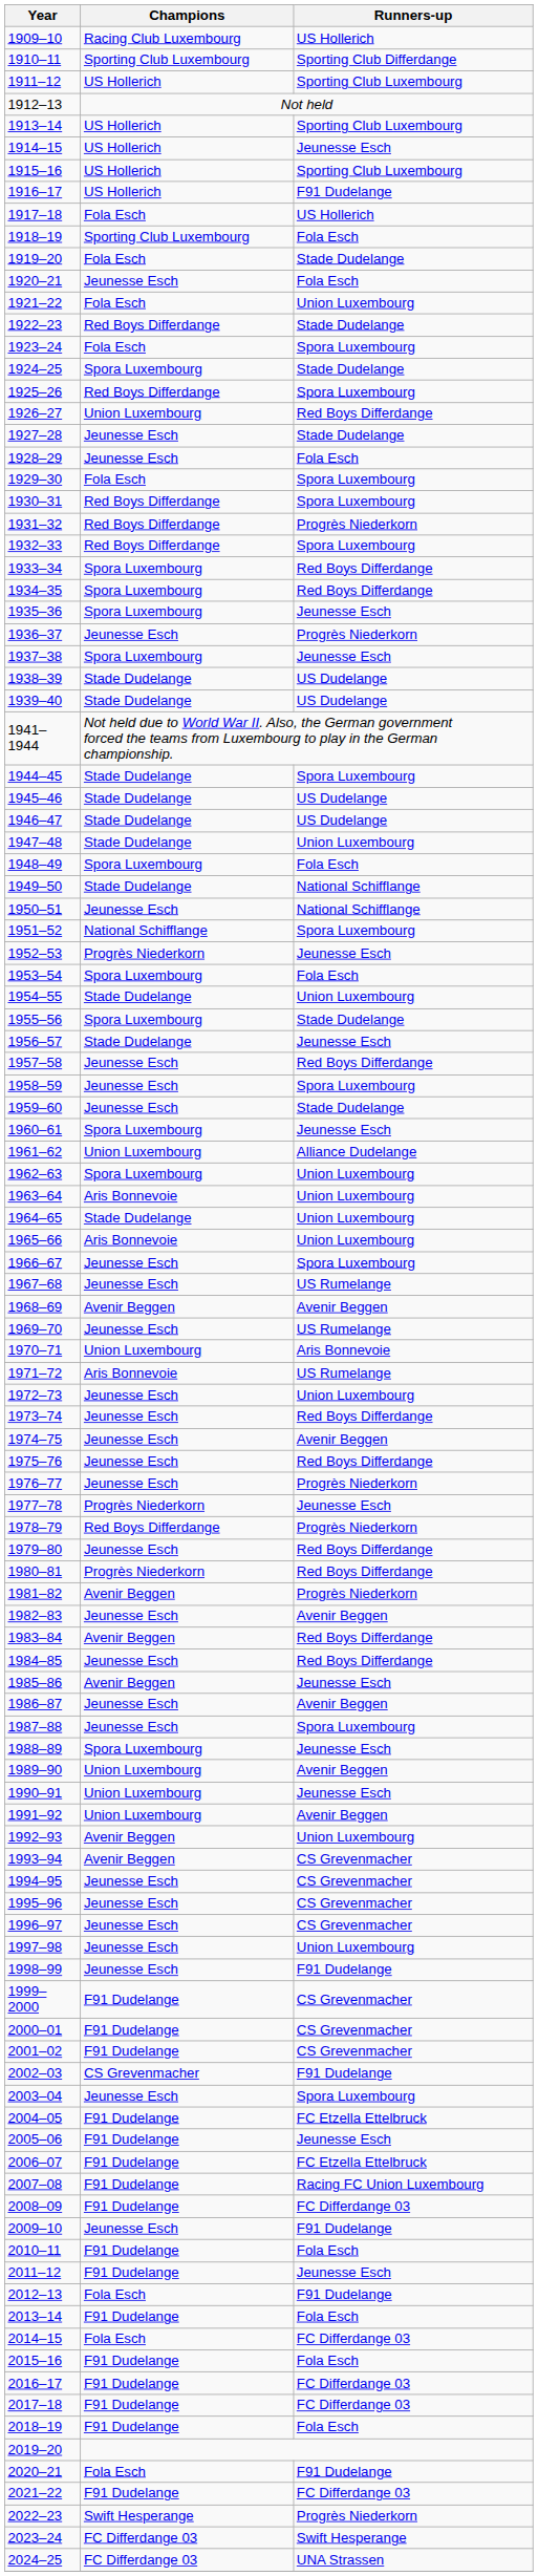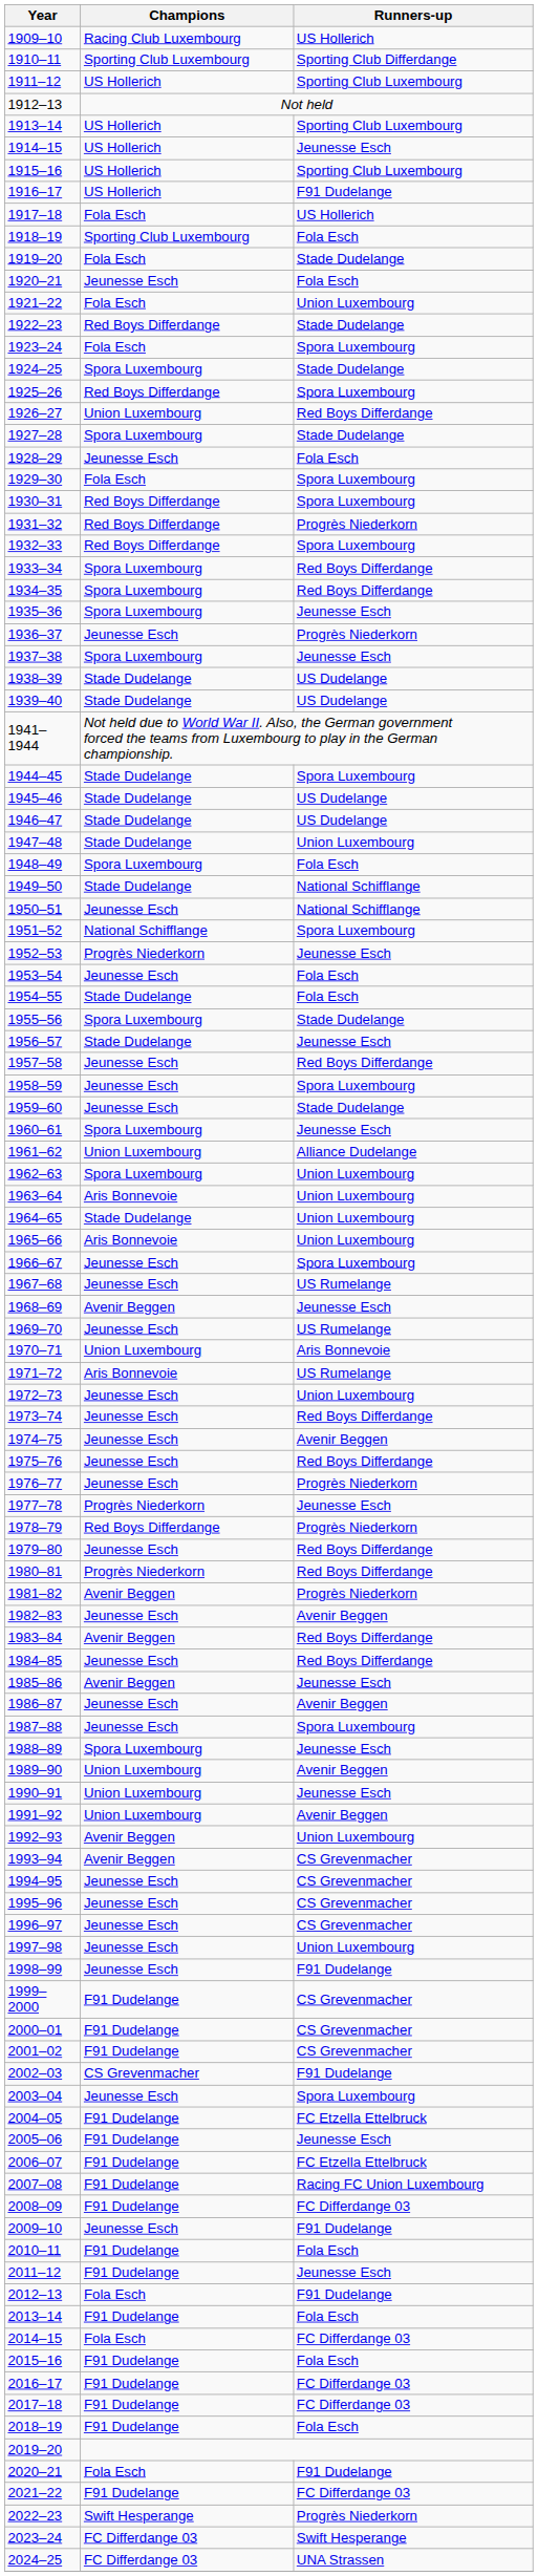 <table class="wikitable sticky-header">
 <tr>
 <th>Year</th>
 <th>Champions</th>
 <th>Runners-up</th>
 </tr>
 <tr>
 <td><a href='#'>1909–10</a></td>
 <td><a href='#'>Racing Club Luxembourg</a></td>
 <td><a href='#'>US Hollerich</a></td>
 </tr>
 <tr>
 <td><a href='#'>1910–11</a></td>
 <td><a href='#'>Sporting Club Luxembourg</a></td>
 <td><a href='#'>Sporting Club Differdange</a></td>
 </tr>
 <tr>
 <td><a href='#'>1911–12</a></td>
 <td><a href='#'>US Hollerich</a></td>
 <td><a href='#'>Sporting Club Luxembourg</a></td>
 </tr>
 <tr>
 <td>1912–13</td>
 <td colspan=2 style="text-align:center;"><em>Not held</em></td>
 </tr>
 <tr>
 <td><a href='#'>1913–14</a></td>
 <td><a href='#'>US Hollerich</a></td>
 <td><a href='#'>Sporting Club Luxembourg</a></td>
 </tr>
 <tr>
 <td><a href='#'>1914–15</a></td>
 <td><a href='#'>US Hollerich</a></td>
 <td><a href='#'>Jeunesse Esch</a></td>
 </tr>
 <tr>
 <td><a href='#'>1915–16</a></td>
 <td><a href='#'>US Hollerich</a></td>
 <td><a href='#'>Sporting Club Luxembourg</a></td>
 </tr>
 <tr>
 <td><a href='#'>1916–17</a></td>
 <td><a href='#'>US Hollerich</a></td>
 <td><a href='#'>F91 Dudelange</a></td>
 </tr>
 <tr>
 <td><a href='#'>1917–18</a></td>
 <td><a href='#'>Fola Esch</a></td>
 <td><a href='#'>US Hollerich</a></td>
 </tr>
 <tr>
 <td><a href='#'>1918–19</a></td>
 <td><a href='#'>Sporting Club Luxembourg</a></td>
 <td><a href='#'>Fola Esch</a></td>
 </tr>
 <tr>
 <td><a href='#'>1919–20</a></td>
 <td><a href='#'>Fola Esch</a></td>
 <td><a href='#'>Stade Dudelange</a></td>
 </tr>
 <tr>
 <td><a href='#'>1920–21</a></td>
 <td><a href='#'>Jeunesse Esch</a></td>
 <td><a href='#'>Fola Esch</a></td>
 </tr>
 <tr>
 <td><a href='#'>1921–22</a></td>
 <td><a href='#'>Fola Esch</a></td>
 <td><a href='#'>Union Luxembourg</a></td>
 </tr>
 <tr>
 <td><a href='#'>1922–23</a></td>
 <td><a href='#'>Red Boys Differdange</a></td>
 <td><a href='#'>Stade Dudelange</a></td>
 </tr>
 <tr>
 <td><a href='#'>1923–24</a></td>
 <td><a href='#'>Fola Esch</a></td>
 <td><a href='#'>Spora Luxembourg</a></td>
 </tr>
 <tr>
 <td><a href='#'>1924–25</a></td>
 <td><a href='#'>Spora Luxembourg</a></td>
 <td><a href='#'>Stade Dudelange</a></td>
 </tr>
 <tr>
 <td><a href='#'>1925–26</a></td>
 <td><a href='#'>Red Boys Differdange</a></td>
 <td><a href='#'>Spora Luxembourg</a></td>
 </tr>
 <tr>
 <td><a href='#'>1926–27</a></td>
 <td><a href='#'>Union Luxembourg</a></td>
 <td><a href='#'>Red Boys Differdange</a></td>
 </tr>
 <tr>
 <td><a href='#'>1927–28</a></td>
-<td><a href='#'>Jeunesse Esch</a></td>
+<td><a href='#'>Spora Luxembourg</a></td>
 <td><a href='#'>Stade Dudelange</a></td>
 </tr>
 <tr>
 <td><a href='#'>1928–29</a></td>
 <td><a href='#'>Jeunesse Esch</a></td>
 <td><a href='#'>Fola Esch</a></td>
 </tr>
 <tr>
 <td><a href='#'>1929–30</a></td>
 <td><a href='#'>Fola Esch</a></td>
 <td><a href='#'>Spora Luxembourg</a></td>
 </tr>
 <tr>
 <td><a href='#'>1930–31</a></td>
 <td><a href='#'>Red Boys Differdange</a></td>
 <td><a href='#'>Spora Luxembourg</a></td>
 </tr>
 <tr>
 <td><a href='#'>1931–32</a></td>
 <td><a href='#'>Red Boys Differdange</a></td>
 <td><a href='#'>Progrès Niederkorn</a></td>
 </tr>
 <tr>
 <td><a href='#'>1932–33</a></td>
 <td><a href='#'>Red Boys Differdange</a></td>
 <td><a href='#'>Spora Luxembourg</a></td>
 </tr>
 <tr>
 <td><a href='#'>1933–34</a></td>
 <td><a href='#'>Spora Luxembourg</a></td>
 <td><a href='#'>Red Boys Differdange</a></td>
 </tr>
 <tr>
 <td><a href='#'>1934–35</a></td>
 <td><a href='#'>Spora Luxembourg</a></td>
 <td><a href='#'>Red Boys Differdange</a></td>
 </tr>
 <tr>
 <td><a href='#'>1935–36</a></td>
 <td><a href='#'>Spora Luxembourg</a></td>
 <td><a href='#'>Jeunesse Esch</a></td>
 </tr>
 <tr>
 <td><a href='#'>1936–37</a></td>
 <td><a href='#'>Jeunesse Esch</a></td>
 <td><a href='#'>Progrès Niederkorn</a></td>
 </tr>
 <tr>
 <td><a href='#'>1937–38</a></td>
 <td><a href='#'>Spora Luxembourg</a></td>
 <td><a href='#'>Jeunesse Esch</a></td>
 </tr>
 <tr>
 <td><a href='#'>1938–39</a></td>
 <td><a href='#'>Stade Dudelange</a></td>
 <td><a href='#'>US Dudelange</a></td>
 </tr>
 <tr>
 <td><a href='#'>1939–40</a></td>
 <td><a href='#'>Stade Dudelange</a></td>
 <td><a href='#'>US Dudelange</a></td>
 </tr>
 <tr>
 <td>1941–1944</td>
 <td colspan=2><em>Not held due to <a href='#'>World War II</a>. Also, the German government<br> forced the teams from Luxembourg to play in the German championship.</em></td>
 </tr>
 <tr>
 <td><a href='#'>1944–45</a></td>
 <td><a href='#'>Stade Dudelange</a></td>
 <td><a href='#'>Spora Luxembourg</a></td>
 </tr>
 <tr>
 <td><a href='#'>1945–46</a></td>
 <td><a href='#'>Stade Dudelange</a></td>
 <td><a href='#'>US Dudelange</a></td>
 </tr>
 <tr>
 <td><a href='#'>1946–47</a></td>
 <td><a href='#'>Stade Dudelange</a></td>
 <td><a href='#'>US Dudelange</a></td>
 </tr>
 <tr>
 <td><a href='#'>1947–48</a></td>
 <td><a href='#'>Stade Dudelange</a></td>
 <td><a href='#'>Union Luxembourg</a></td>
 </tr>
 <tr>
 <td><a href='#'>1948–49</a></td>
 <td><a href='#'>Spora Luxembourg</a></td>
 <td><a href='#'>Fola Esch</a></td>
 </tr>
 <tr>
 <td><a href='#'>1949–50</a></td>
 <td><a href='#'>Stade Dudelange</a></td>
 <td><a href='#'>National Schifflange</a></td>
 </tr>
 <tr>
 <td><a href='#'>1950–51</a></td>
 <td><a href='#'>Jeunesse Esch</a></td>
 <td><a href='#'>National Schifflange</a></td>
 </tr>
 <tr>
 <td><a href='#'>1951–52</a></td>
 <td><a href='#'>National Schifflange</a></td>
 <td><a href='#'>Spora Luxembourg</a></td>
 </tr>
 <tr>
 <td><a href='#'>1952–53</a></td>
 <td><a href='#'>Progrès Niederkorn</a></td>
 <td><a href='#'>Jeunesse Esch</a></td>
 </tr>
 <tr>
 <td><a href='#'>1953–54</a></td>
-<td><a href='#'>Spora Luxembourg</a></td>
+<td><a href='#'>Jeunesse Esch</a></td>
 <td><a href='#'>Fola Esch</a></td>
 </tr>
 <tr>
 <td><a href='#'>1954–55</a></td>
 <td><a href='#'>Stade Dudelange</a></td>
-<td><a href='#'>Union Luxembourg</a></td>
+<td><a href='#'>Fola Esch</a></td>
 </tr>
 <tr>
 <td><a href='#'>1955–56</a></td>
 <td><a href='#'>Spora Luxembourg</a></td>
 <td><a href='#'>Stade Dudelange</a></td>
 </tr>
 <tr>
 <td><a href='#'>1956–57</a></td>
 <td><a href='#'>Stade Dudelange</a></td>
 <td><a href='#'>Jeunesse Esch</a></td>
 </tr>
 <tr>
 <td><a href='#'>1957–58</a></td>
 <td><a href='#'>Jeunesse Esch</a></td>
 <td><a href='#'>Red Boys Differdange</a></td>
 </tr>
 <tr>
 <td><a href='#'>1958–59</a></td>
 <td><a href='#'>Jeunesse Esch</a></td>
 <td><a href='#'>Spora Luxembourg</a></td>
 </tr>
 <tr>
 <td><a href='#'>1959–60</a></td>
 <td><a href='#'>Jeunesse Esch</a></td>
 <td><a href='#'>Stade Dudelange</a></td>
 </tr>
 <tr>
 <td><a href='#'>1960–61</a></td>
 <td><a href='#'>Spora Luxembourg</a></td>
 <td><a href='#'>Jeunesse Esch</a></td>
 </tr>
 <tr>
 <td><a href='#'>1961–62</a></td>
 <td><a href='#'>Union Luxembourg</a></td>
 <td><a href='#'>Alliance Dudelange</a></td>
 </tr>
 <tr>
 <td><a href='#'>1962–63</a></td>
 <td><a href='#'>Spora Luxembourg</a></td>
 <td><a href='#'>Union Luxembourg</a></td>
 </tr>
 <tr>
 <td><a href='#'>1963–64</a></td>
 <td><a href='#'>Aris Bonnevoie</a></td>
 <td><a href='#'>Union Luxembourg</a></td>
 </tr>
 <tr>
 <td><a href='#'>1964–65</a></td>
 <td><a href='#'>Stade Dudelange</a></td>
 <td><a href='#'>Union Luxembourg</a></td>
 </tr>
 <tr>
 <td><a href='#'>1965–66</a></td>
 <td><a href='#'>Aris Bonnevoie</a></td>
 <td><a href='#'>Union Luxembourg</a></td>
 </tr>
 <tr>
 <td><a href='#'>1966–67</a></td>
 <td><a href='#'>Jeunesse Esch</a></td>
 <td><a href='#'>Spora Luxembourg</a></td>
 </tr>
 <tr>
 <td><a href='#'>1967–68</a></td>
 <td><a href='#'>Jeunesse Esch</a></td>
 <td><a href='#'>US Rumelange</a></td>
 </tr>
 <tr>
 <td><a href='#'>1968–69</a></td>
 <td><a href='#'>Avenir Beggen</a></td>
-<td><a href='#'>Avenir Beggen</a></td>
+<td><a href='#'>Jeunesse Esch</a></td>
 </tr>
 <tr>
 <td><a href='#'>1969–70</a></td>
 <td><a href='#'>Jeunesse Esch</a></td>
 <td><a href='#'>US Rumelange</a></td>
 </tr>
 <tr>
 <td><a href='#'>1970–71</a></td>
 <td><a href='#'>Union Luxembourg</a></td>
 <td><a href='#'>Aris Bonnevoie</a></td>
 </tr>
 <tr>
 <td><a href='#'>1971–72</a></td>
 <td><a href='#'>Aris Bonnevoie</a></td>
 <td><a href='#'>US Rumelange</a></td>
 </tr>
 <tr>
 <td><a href='#'>1972–73</a></td>
 <td><a href='#'>Jeunesse Esch</a></td>
 <td><a href='#'>Union Luxembourg</a></td>
 </tr>
 <tr>
 <td><a href='#'>1973–74</a></td>
 <td><a href='#'>Jeunesse Esch</a></td>
 <td><a href='#'>Red Boys Differdange</a></td>
 </tr>
 <tr>
 <td><a href='#'>1974–75</a></td>
 <td><a href='#'>Jeunesse Esch</a></td>
 <td><a href='#'>Avenir Beggen</a></td>
 </tr>
 <tr>
 <td><a href='#'>1975–76</a></td>
 <td><a href='#'>Jeunesse Esch</a></td>
 <td><a href='#'>Red Boys Differdange</a></td>
 </tr>
 <tr>
 <td><a href='#'>1976–77</a></td>
 <td><a href='#'>Jeunesse Esch</a></td>
 <td><a href='#'>Progrès Niederkorn</a></td>
 </tr>
 <tr>
 <td><a href='#'>1977–78</a></td>
 <td><a href='#'>Progrès Niederkorn</a></td>
 <td><a href='#'>Jeunesse Esch</a></td>
 </tr>
 <tr>
 <td><a href='#'>1978–79</a></td>
 <td><a href='#'>Red Boys Differdange</a></td>
 <td><a href='#'>Progrès Niederkorn</a></td>
 </tr>
 <tr>
 <td><a href='#'>1979–80</a></td>
 <td><a href='#'>Jeunesse Esch</a></td>
 <td><a href='#'>Red Boys Differdange</a></td>
 </tr>
 <tr>
 <td><a href='#'>1980–81</a></td>
 <td><a href='#'>Progrès Niederkorn</a></td>
 <td><a href='#'>Red Boys Differdange</a></td>
 </tr>
 <tr>
 <td><a href='#'>1981–82</a></td>
 <td><a href='#'>Avenir Beggen</a></td>
 <td><a href='#'>Progrès Niederkorn</a></td>
 </tr>
 <tr>
 <td><a href='#'>1982–83</a></td>
 <td><a href='#'>Jeunesse Esch</a></td>
 <td><a href='#'>Avenir Beggen</a></td>
 </tr>
 <tr>
 <td><a href='#'>1983–84</a></td>
 <td><a href='#'>Avenir Beggen</a></td>
 <td><a href='#'>Red Boys Differdange</a></td>
 </tr>
 <tr>
 <td><a href='#'>1984–85</a></td>
 <td><a href='#'>Jeunesse Esch</a></td>
 <td><a href='#'>Red Boys Differdange</a></td>
 </tr>
 <tr>
 <td><a href='#'>1985–86</a></td>
 <td><a href='#'>Avenir Beggen</a></td>
 <td><a href='#'>Jeunesse Esch</a></td>
 </tr>
 <tr>
 <td><a href='#'>1986–87</a></td>
 <td><a href='#'>Jeunesse Esch</a></td>
 <td><a href='#'>Avenir Beggen</a></td>
 </tr>
 <tr>
 <td><a href='#'>1987–88</a></td>
 <td><a href='#'>Jeunesse Esch</a></td>
 <td><a href='#'>Spora Luxembourg</a></td>
 </tr>
 <tr>
 <td><a href='#'>1988–89</a></td>
 <td><a href='#'>Spora Luxembourg</a></td>
 <td><a href='#'>Jeunesse Esch</a></td>
 </tr>
 <tr>
 <td><a href='#'>1989–90</a></td>
 <td><a href='#'>Union Luxembourg</a></td>
 <td><a href='#'>Avenir Beggen</a></td>
 </tr>
 <tr>
 <td><a href='#'>1990–91</a></td>
 <td><a href='#'>Union Luxembourg</a></td>
 <td><a href='#'>Jeunesse Esch</a></td>
 </tr>
 <tr>
 <td><a href='#'>1991–92</a></td>
 <td><a href='#'>Union Luxembourg</a></td>
 <td><a href='#'>Avenir Beggen</a></td>
 </tr>
 <tr>
 <td><a href='#'>1992–93</a></td>
 <td><a href='#'>Avenir Beggen</a></td>
 <td><a href='#'>Union Luxembourg</a></td>
 </tr>
 <tr>
 <td><a href='#'>1993–94</a></td>
 <td><a href='#'>Avenir Beggen</a></td>
 <td><a href='#'>CS Grevenmacher</a></td>
 </tr>
 <tr>
 <td><a href='#'>1994–95</a></td>
 <td><a href='#'>Jeunesse Esch</a></td>
 <td><a href='#'>CS Grevenmacher</a></td>
 </tr>
 <tr>
 <td><a href='#'>1995–96</a></td>
 <td><a href='#'>Jeunesse Esch</a></td>
 <td><a href='#'>CS Grevenmacher</a></td>
 </tr>
 <tr>
 <td><a href='#'>1996–97</a></td>
 <td><a href='#'>Jeunesse Esch</a></td>
 <td><a href='#'>CS Grevenmacher</a></td>
 </tr>
 <tr>
 <td><a href='#'>1997–98</a></td>
 <td><a href='#'>Jeunesse Esch</a></td>
 <td><a href='#'>Union Luxembourg</a></td>
 </tr>
 <tr>
 <td><a href='#'>1998–99</a></td>
 <td><a href='#'>Jeunesse Esch</a></td>
 <td><a href='#'>F91 Dudelange</a></td>
 </tr>
 <tr>
 <td><a href='#'>1999–2000</a></td>
 <td><a href='#'>F91 Dudelange</a></td>
 <td><a href='#'>CS Grevenmacher</a></td>
 </tr>
 <tr>
 <td><a href='#'>2000–01</a></td>
 <td><a href='#'>F91 Dudelange</a></td>
 <td><a href='#'>CS Grevenmacher</a></td>
 </tr>
 <tr>
 <td><a href='#'>2001–02</a></td>
 <td><a href='#'>F91 Dudelange</a></td>
 <td><a href='#'>CS Grevenmacher</a></td>
 </tr>
 <tr>
 <td><a href='#'>2002–03</a></td>
 <td><a href='#'>CS Grevenmacher</a></td>
 <td><a href='#'>F91 Dudelange</a></td>
 </tr>
 <tr>
 <td><a href='#'>2003–04</a></td>
 <td><a href='#'>Jeunesse Esch</a></td>
 <td><a href='#'>Spora Luxembourg</a></td>
 </tr>
 <tr>
 <td><a href='#'>2004–05</a></td>
 <td><a href='#'>F91 Dudelange</a></td>
 <td><a href='#'>FC Etzella Ettelbruck</a></td>
 </tr>
 <tr>
 <td><a href='#'>2005–06</a></td>
 <td><a href='#'>F91 Dudelange</a></td>
 <td><a href='#'>Jeunesse Esch</a></td>
 </tr>
 <tr>
 <td><a href='#'>2006–07</a></td>
 <td><a href='#'>F91 Dudelange</a></td>
 <td><a href='#'>FC Etzella Ettelbruck</a></td>
 </tr>
 <tr>
 <td><a href='#'>2007–08</a></td>
 <td><a href='#'>F91 Dudelange</a></td>
 <td><a href='#'>Racing FC Union Luxembourg</a></td>
 </tr>
 <tr>
 <td><a href='#'>2008–09</a></td>
 <td><a href='#'>F91 Dudelange</a></td>
 <td><a href='#'>FC Differdange 03</a></td>
 </tr>
 <tr>
 <td><a href='#'>2009–10</a></td>
 <td><a href='#'>Jeunesse Esch</a></td>
 <td><a href='#'>F91 Dudelange</a></td>
 </tr>
 <tr>
 <td><a href='#'>2010–11</a></td>
 <td><a href='#'>F91 Dudelange</a></td>
 <td><a href='#'>Fola Esch</a></td>
 </tr>
 <tr>
 <td><a href='#'>2011–12</a></td>
 <td><a href='#'>F91 Dudelange</a></td>
 <td><a href='#'>Jeunesse Esch</a></td>
 </tr>
 <tr>
 <td><a href='#'>2012–13</a></td>
 <td><a href='#'>Fola Esch</a></td>
 <td><a href='#'>F91 Dudelange</a></td>
 </tr>
 <tr>
 <td><a href='#'>2013–14</a></td>
 <td><a href='#'>F91 Dudelange</a></td>
 <td><a href='#'>Fola Esch</a></td>
 </tr>
 <tr>
 <td><a href='#'>2014–15</a></td>
 <td><a href='#'>Fola Esch</a></td>
 <td><a href='#'>FC Differdange 03</a></td>
 </tr>
 <tr>
 <td><a href='#'>2015–16</a></td>
 <td><a href='#'>F91 Dudelange</a></td>
 <td><a href='#'>Fola Esch</a></td>
 </tr>
 <tr>
 <td><a href='#'>2016–17</a></td>
 <td><a href='#'>F91 Dudelange</a></td>
 <td><a href='#'>FC Differdange 03</a></td>
 </tr>
 <tr>
 <td><a href='#'>2017–18</a></td>
 <td><a href='#'>F91 Dudelange</a></td>
 <td><a href='#'>FC Differdange 03</a></td>
 </tr>
 <tr>
 <td><a href='#'>2018–19</a></td>
 <td><a href='#'>F91 Dudelange</a></td>
 <td><a href='#'>Fola Esch</a></td>
 </tr>
 <tr>
 <td><a href='#'>2019–20</a></td>
 <td colspan=2></td>
 </tr>
 <tr>
 <td><a href='#'>2020–21</a></td>
 <td><a href='#'>Fola Esch</a></td>
 <td><a href='#'>F91 Dudelange</a></td>
 </tr>
 <tr>
 <td><a href='#'>2021–22</a></td>
 <td><a href='#'>F91 Dudelange</a></td>
 <td><a href='#'>FC Differdange 03</a></td>
 </tr>
 <tr>
 <td><a href='#'>2022–23</a></td>
 <td><a href='#'>Swift Hesperange</a></td>
 <td><a href='#'>Progrès Niederkorn</a></td>
 </tr>
 <tr>
 <td><a href='#'>2023–24</a></td>
 <td><a href='#'>FC Differdange 03</a></td>
 <td><a href='#'>Swift Hesperange</a></td>
 </tr>
 <tr>
 <td><a href='#'>2024–25</a></td>
 <td><a href='#'>FC Differdange 03</a></td>
 <td><a href='#'>UNA Strassen</a></td>
 </tr>
 <tr>
 </tr>
 </table>
